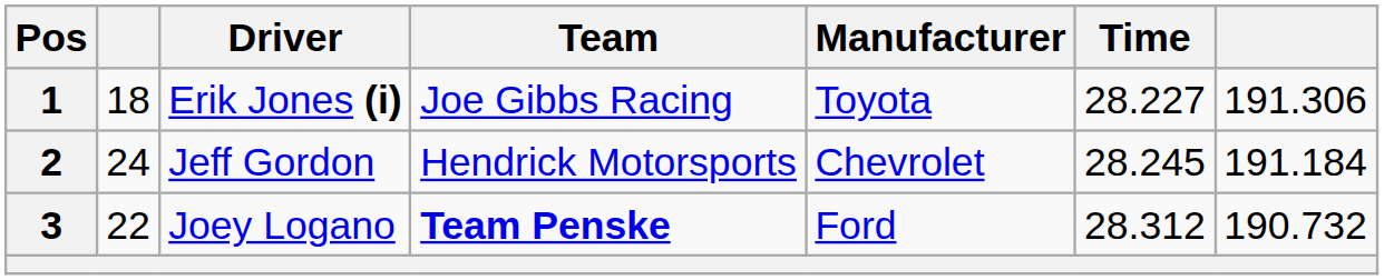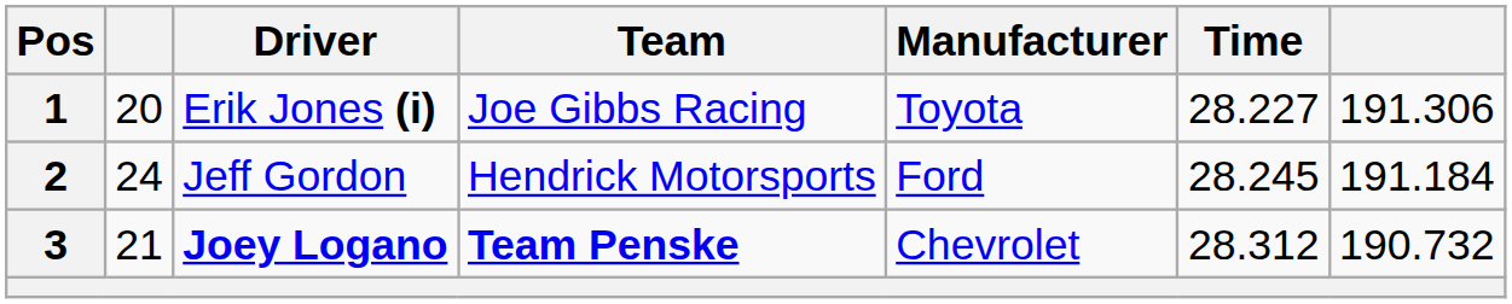 <table class="wikitable" style="font-size:95%">
 <tr>
 <th>Pos</th>
 <th></th>
 <th>Driver</th>
 <th>Team</th>
 <th>Manufacturer</th>
 <th>Time</th>
 <th></th>
 </tr>
 <tr>
 <th>1</th>
-<td>18</td>
+<td>20</td>
 <td><a href='#'>Erik Jones</a> <strong>(i)</strong></td>
 <td><a href='#'>Joe Gibbs Racing</a></td>
 <td><a href='#'>Toyota</a></td>
 <td>28.227</td>
 <td>191.306</td>
 </tr>
 <tr>
 <th>2</th>
 <td>24</td>
 <td><a href='#'>Jeff Gordon</a></td>
 <td><a href='#'>Hendrick Motorsports</a></td>
-<td><a href='#'>Chevrolet</a></td>
+<td><a href='#'>Ford</a></td>
 <td>28.245</td>
 <td>191.184</td>
 </tr>
 <tr>
 <th>3</th>
-<td>22</td>
-<td><a href='#'>Joey Logano</a></td>
+<td>21</td>
+<td><strong><a href='#'>Joey Logano</a></strong></td>
 <td><strong><a href='#'>Team Penske</a></strong></td>
-<td><a href='#'>Ford</a></td>
+<td><a href='#'>Chevrolet</a></td>
 <td>28.312</td>
 <td>190.732</td>
 </tr>
 <tr>
 <th colspan="7"></th>
 </tr>
 </table>
